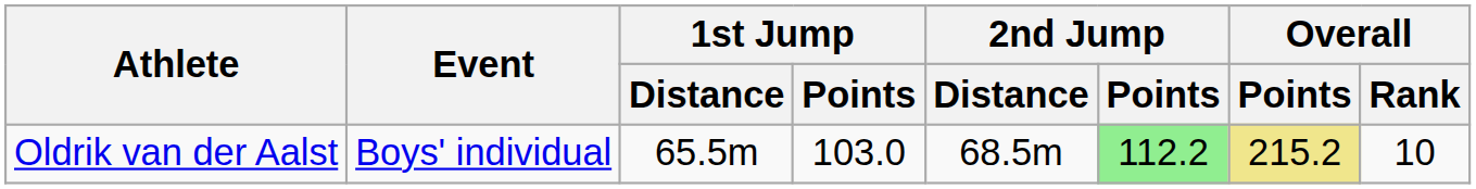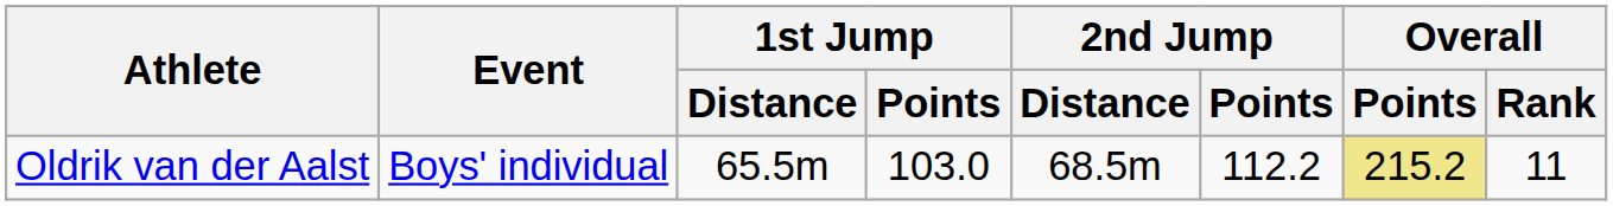 <table class="wikitable">
 <tr>
 <th rowspan="2">Athlete</th>
 <th rowspan="2">Event</th>
 <th colspan="2">1st Jump</th>
 <th colspan="2">2nd Jump</th>
 <th colspan="2">Overall</th>
 </tr>
 <tr>
 <th>Distance</th>
 <th>Points</th>
 <th>Distance</th>
 <th>Points</th>
 <th>Points</th>
 <th>Rank</th>
 </tr>
 <tr>
 <td><a href='#'>Oldrik van der Aalst</a></td>
 <td><a href='#'>Boys' individual</a></td>
 <td align="center">65.5m</td>
 <td align="center">103.0</td>
 <td align="center">68.5m</td>
-<td align="center" style="background: lightgreen;">112.2</td>
+<td align="center">112.2</td>
 <td align="center" style="background: khaki;">215.2</td>
-<td align="center">10</td>
+<td align="center">11</td>
 </tr>
 </table>
